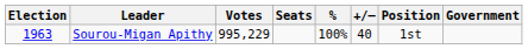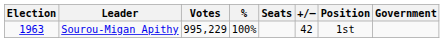 <table class="wikitable" style="text-align:center">
 <tr>
 <th>Election</th>
 <th>Leader</th>
 <th>Votes</th>
+<th>%</th>
 <th>Seats</th>
-<th>%</th>
 <th>+/–</th>
 <th>Position</th>
 <th>Government</th>
 </tr>
 <tr>
 <td><a href='#'>1963</a></td>
 <td><a href='#'>Sourou-Migan Apithy</a></td>
 <td>995,229</td>
+<td>100%</td>
 <td></td>
-<td>100%</td>
-<td> 40</td>
+<td> 42</td>
 <td> 1st</td>
 <td></td>
 </tr>
 </table>
